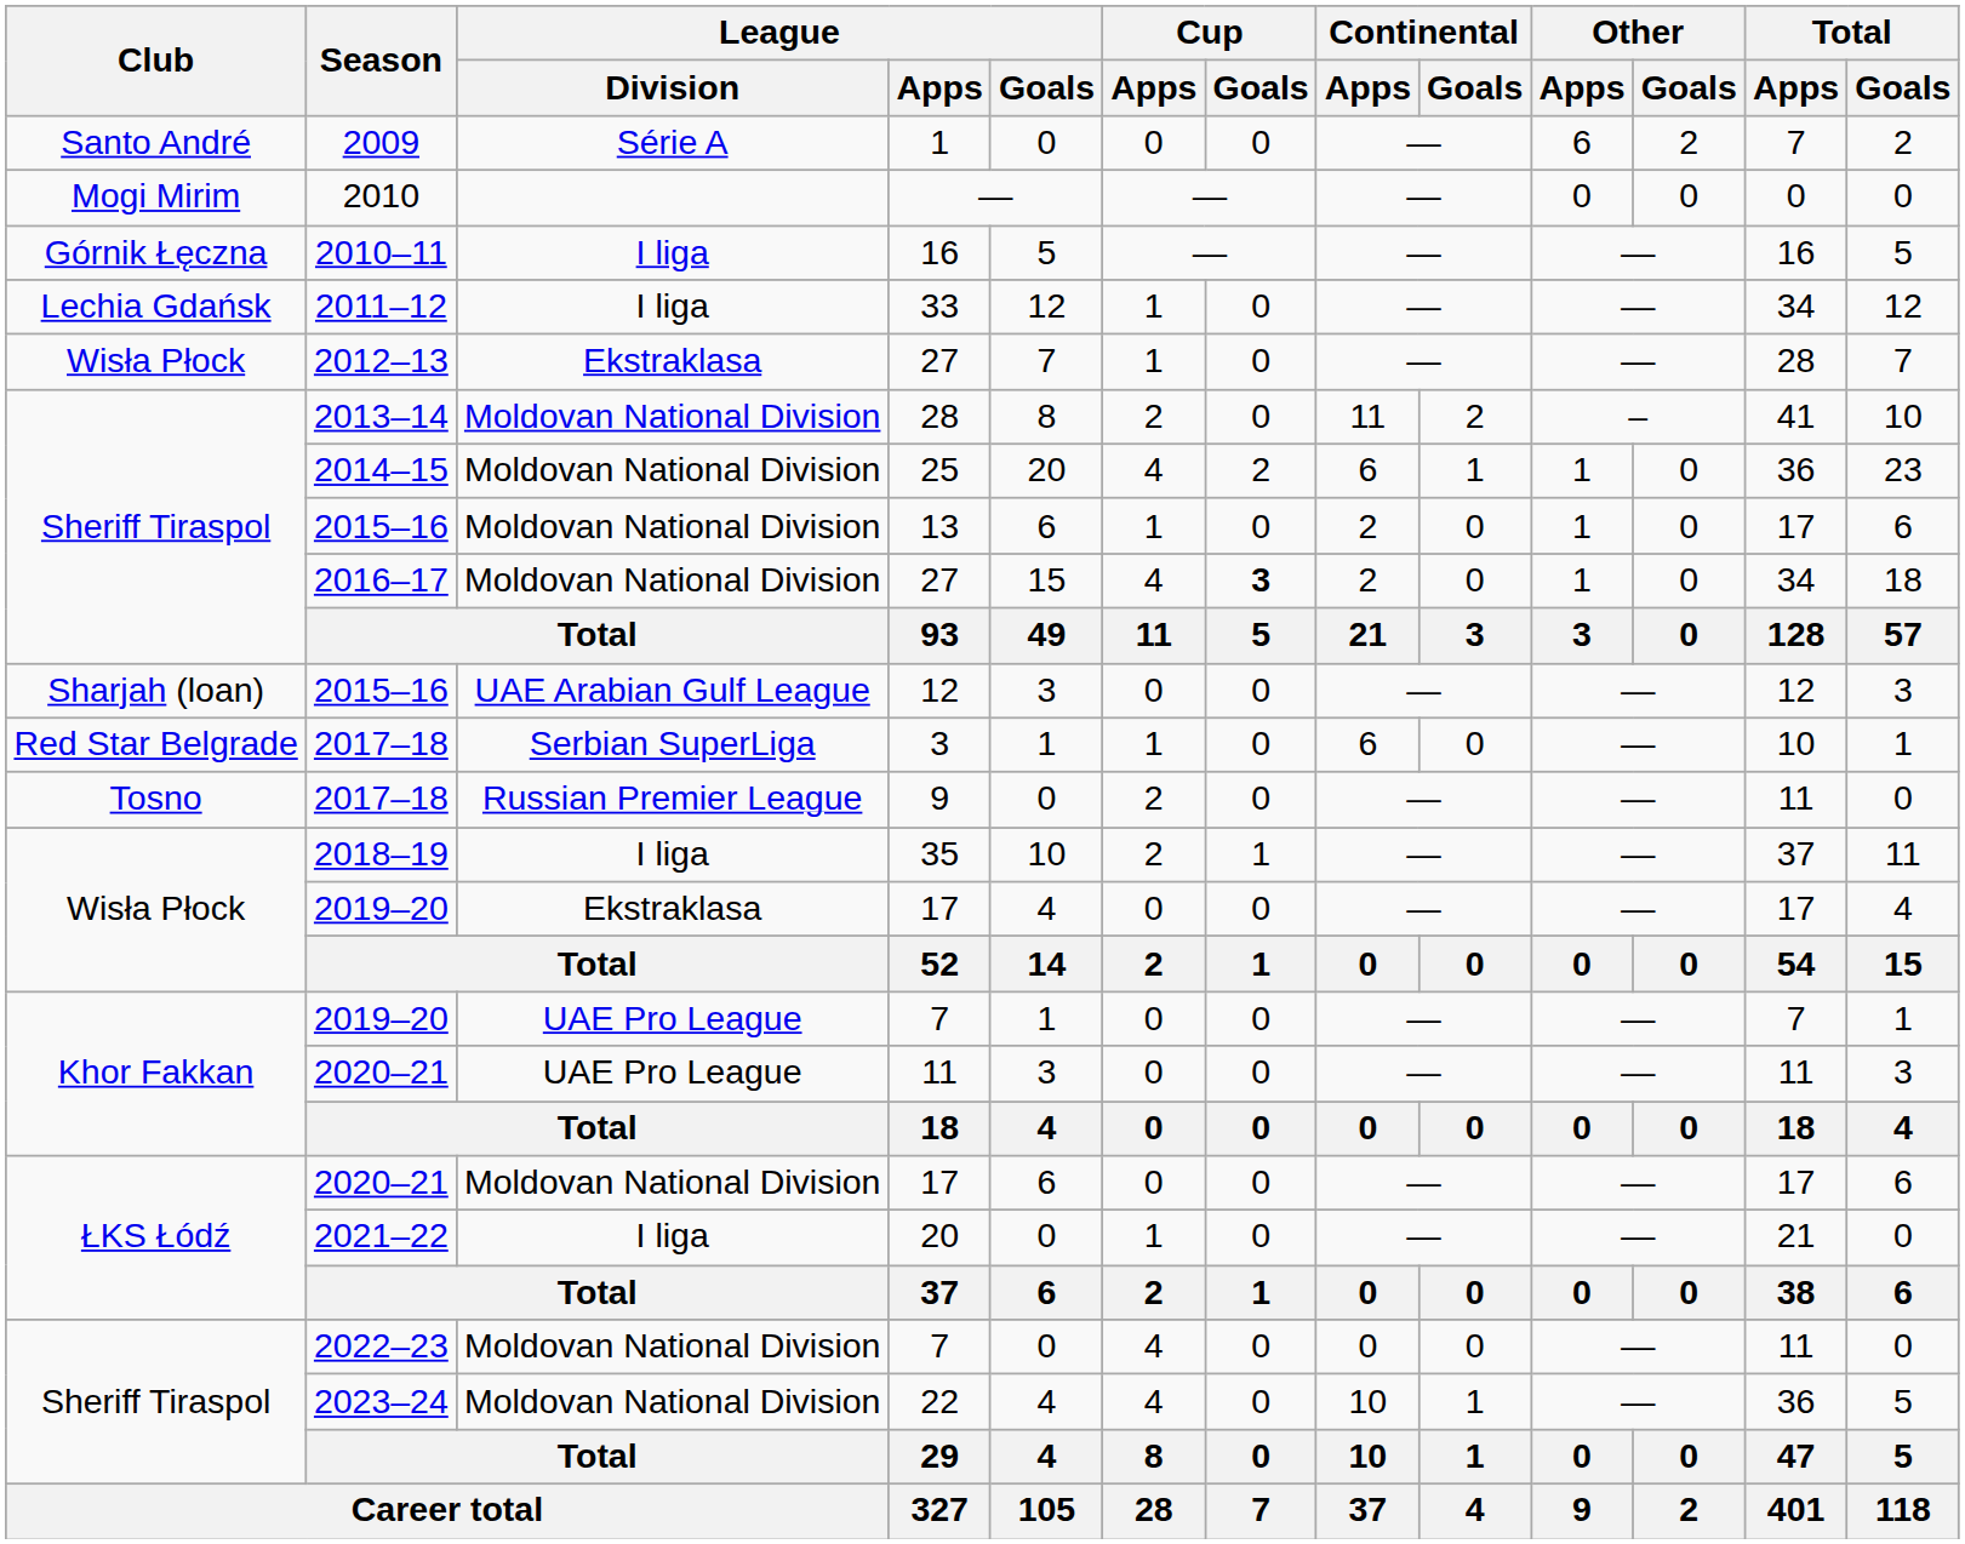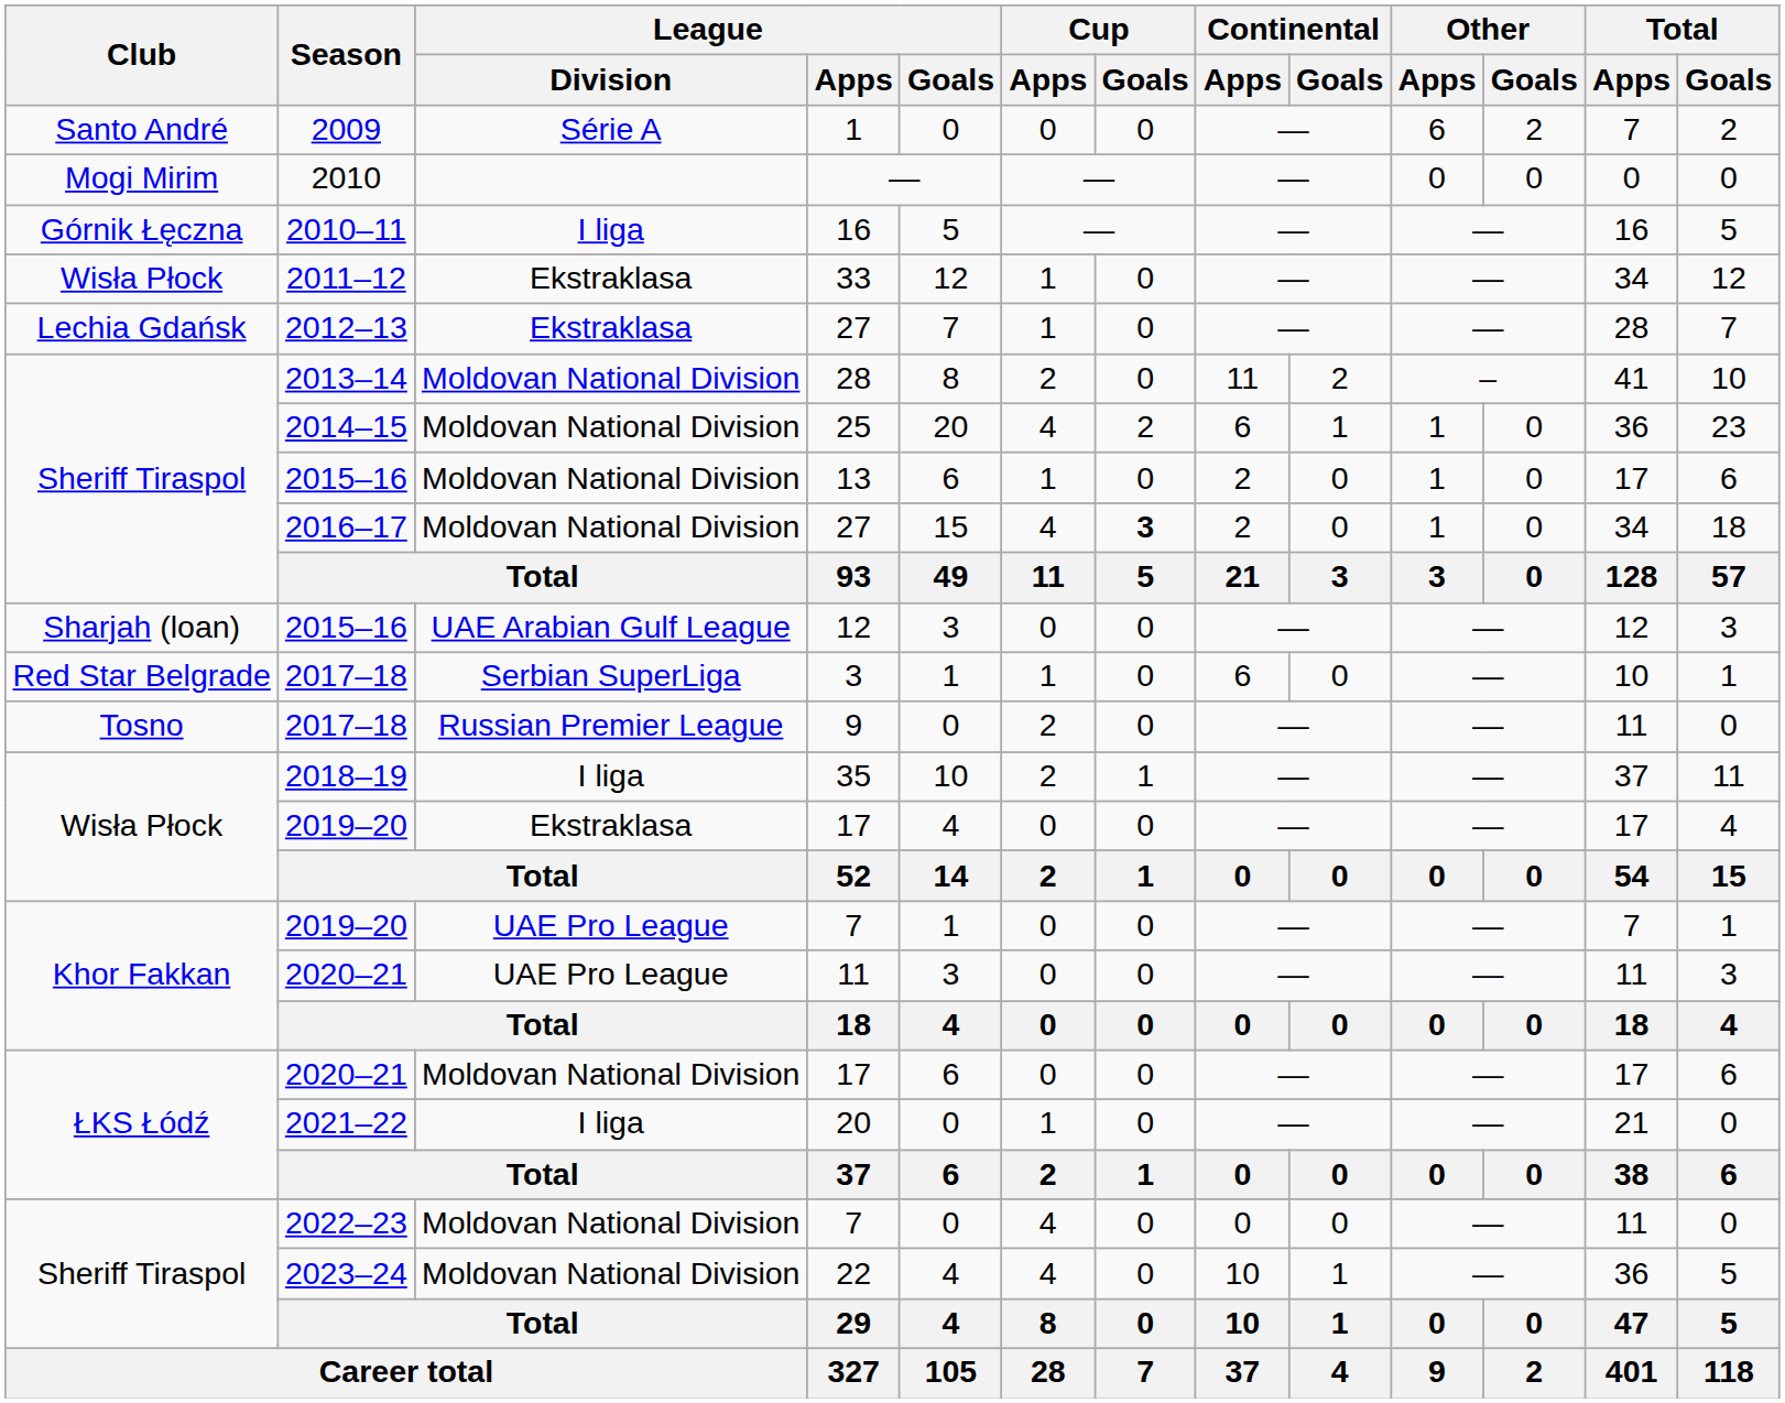 <table class="wikitable" style="text-align:center">
 <tr>
 <th rowspan="2">Club</th>
 <th rowspan="2">Season</th>
 <th colspan="3">League</th>
 <th colspan="2">Cup</th>
 <th colspan="2">Continental</th>
 <th colspan="2">Other</th>
 <th colspan="2">Total</th>
 </tr>
 <tr>
 <th>Division</th>
 <th>Apps</th>
 <th>Goals</th>
 <th>Apps</th>
 <th>Goals</th>
 <th>Apps</th>
 <th>Goals</th>
 <th>Apps</th>
 <th>Goals</th>
 <th>Apps</th>
 <th>Goals</th>
 </tr>
 <tr>
 <td><a href='#'>Santo André</a></td>
 <td><a href='#'>2009</a></td>
 <td><a href='#'>Série A</a></td>
 <td>1</td>
 <td>0</td>
 <td>0</td>
 <td>0</td>
 <td colspan="2">—</td>
 <td>6</td>
 <td>2</td>
 <td>7</td>
 <td>2</td>
 </tr>
 <tr>
 <td><a href='#'>Mogi Mirim</a></td>
 <td>2010</td>
 <td></td>
 <td colspan="2">—</td>
 <td colspan="2">—</td>
 <td colspan="2">—</td>
 <td>0</td>
 <td>0</td>
 <td>0</td>
 <td>0</td>
 </tr>
 <tr>
 <td><a href='#'>Górnik Łęczna</a></td>
 <td><a href='#'>2010–11</a></td>
 <td><a href='#'>I liga</a></td>
 <td>16</td>
 <td>5</td>
 <td colspan="2">—</td>
 <td colspan="2">—</td>
 <td colspan="2">—</td>
 <td>16</td>
 <td>5</td>
 </tr>
 <tr>
-<td><a href='#'>Lechia Gdańsk</a></td>
+<td><a href='#'>Wisła Płock</a></td>
 <td><a href='#'>2011–12</a></td>
-<td>I liga</td>
+<td>Ekstraklasa</td>
 <td>33</td>
 <td>12</td>
 <td>1</td>
 <td>0</td>
 <td colspan="2">—</td>
 <td colspan="2">—</td>
 <td>34</td>
 <td>12</td>
 </tr>
 <tr>
-<td><a href='#'>Wisła Płock</a></td>
+<td><a href='#'>Lechia Gdańsk</a></td>
 <td><a href='#'>2012–13</a></td>
 <td><a href='#'>Ekstraklasa</a></td>
 <td>27</td>
 <td>7</td>
 <td>1</td>
 <td>0</td>
 <td colspan="2">—</td>
 <td colspan="2">—</td>
 <td>28</td>
 <td>7</td>
 </tr>
 <tr>
 <td rowspan="5"><a href='#'>Sheriff Tiraspol</a></td>
 <td><a href='#'>2013–14</a></td>
 <td><a href='#'>Moldovan National Division</a></td>
 <td>28</td>
 <td>8</td>
 <td>2</td>
 <td>0</td>
 <td>11</td>
 <td>2</td>
 <td colspan="2">–</td>
 <td>41</td>
 <td>10</td>
 </tr>
 <tr>
 <td><a href='#'>2014–15</a></td>
 <td>Moldovan National Division</td>
 <td>25</td>
 <td>20</td>
 <td>4</td>
 <td>2</td>
 <td>6</td>
 <td>1</td>
 <td>1</td>
 <td>0</td>
 <td>36</td>
 <td>23</td>
 </tr>
 <tr>
 <td><a href='#'>2015–16</a></td>
 <td>Moldovan National Division</td>
 <td>13</td>
 <td>6</td>
 <td>1</td>
 <td>0</td>
 <td>2</td>
 <td>0</td>
 <td>1</td>
 <td>0</td>
 <td>17</td>
 <td>6</td>
 </tr>
 <tr>
 <td><a href='#'>2016–17</a></td>
 <td>Moldovan National Division</td>
 <td>27</td>
 <td>15</td>
 <td>4</td>
 <td><strong>3</strong></td>
 <td>2</td>
 <td>0</td>
 <td>1</td>
 <td>0</td>
 <td>34</td>
 <td>18</td>
 </tr>
 <tr>
 <th colspan="2">Total</th>
 <th>93</th>
 <th>49</th>
 <th>11</th>
 <th>5</th>
 <th>21</th>
 <th>3</th>
 <th>3</th>
 <th>0</th>
 <th>128</th>
 <th>57</th>
 </tr>
 <tr>
 <td><a href='#'>Sharjah</a> (loan)</td>
 <td><a href='#'>2015–16</a></td>
 <td><a href='#'>UAE Arabian Gulf League</a></td>
 <td>12</td>
 <td>3</td>
 <td>0</td>
 <td>0</td>
 <td colspan="2">—</td>
 <td colspan="2">—</td>
 <td>12</td>
 <td>3</td>
 </tr>
 <tr>
 <td><a href='#'>Red Star Belgrade</a></td>
 <td><a href='#'>2017–18</a></td>
 <td><a href='#'>Serbian SuperLiga</a></td>
 <td>3</td>
 <td>1</td>
 <td>1</td>
 <td>0</td>
 <td>6</td>
 <td>0</td>
 <td colspan="2">—</td>
 <td>10</td>
 <td>1</td>
 </tr>
 <tr>
 <td><a href='#'>Tosno</a></td>
 <td><a href='#'>2017–18</a></td>
 <td><a href='#'>Russian Premier League</a></td>
 <td>9</td>
 <td>0</td>
 <td>2</td>
 <td>0</td>
 <td colspan="2">—</td>
 <td colspan="2">—</td>
 <td>11</td>
 <td>0</td>
 </tr>
 <tr>
 <td rowspan="3">Wisła Płock</td>
 <td><a href='#'>2018–19</a></td>
 <td>I liga</td>
 <td>35</td>
 <td>10</td>
 <td>2</td>
 <td>1</td>
 <td colspan="2">—</td>
 <td colspan="2">—</td>
 <td>37</td>
 <td>11</td>
 </tr>
 <tr>
 <td><a href='#'>2019–20</a></td>
 <td>Ekstraklasa</td>
 <td>17</td>
 <td>4</td>
 <td>0</td>
 <td>0</td>
 <td colspan="2">—</td>
 <td colspan="2">—</td>
 <td>17</td>
 <td>4</td>
 </tr>
 <tr>
 <th colspan="2">Total</th>
 <th>52</th>
 <th>14</th>
 <th>2</th>
 <th>1</th>
 <th>0</th>
 <th>0</th>
 <th>0</th>
 <th>0</th>
 <th>54</th>
 <th>15</th>
 </tr>
 <tr>
 <td rowspan="3"><a href='#'>Khor Fakkan</a></td>
 <td><a href='#'>2019–20</a></td>
 <td><a href='#'>UAE Pro League</a></td>
 <td>7</td>
 <td>1</td>
 <td>0</td>
 <td>0</td>
 <td colspan="2">—</td>
 <td colspan="2">—</td>
 <td>7</td>
 <td>1</td>
 </tr>
 <tr>
 <td><a href='#'>2020–21</a></td>
 <td>UAE Pro League</td>
 <td>11</td>
 <td>3</td>
 <td>0</td>
 <td>0</td>
 <td colspan="2">—</td>
 <td colspan="2">—</td>
 <td>11</td>
 <td>3</td>
 </tr>
 <tr>
 <th colspan="2">Total</th>
 <th>18</th>
 <th>4</th>
 <th>0</th>
 <th>0</th>
 <th>0</th>
 <th>0</th>
 <th>0</th>
 <th>0</th>
 <th>18</th>
 <th>4</th>
 </tr>
 <tr>
 <td rowspan="3"><a href='#'>ŁKS Łódź</a></td>
 <td><a href='#'>2020–21</a></td>
 <td>Moldovan National Division</td>
 <td>17</td>
 <td>6</td>
 <td>0</td>
 <td>0</td>
 <td colspan="2">—</td>
 <td colspan="2">—</td>
 <td>17</td>
 <td>6</td>
 </tr>
 <tr>
 <td><a href='#'>2021–22</a></td>
 <td>I liga</td>
 <td>20</td>
 <td>0</td>
 <td>1</td>
 <td>0</td>
 <td colspan="2">—</td>
 <td colspan="2">—</td>
 <td>21</td>
 <td>0</td>
 </tr>
 <tr>
 <th colspan="2">Total</th>
 <th>37</th>
 <th>6</th>
 <th>2</th>
 <th>1</th>
 <th>0</th>
 <th>0</th>
 <th>0</th>
 <th>0</th>
 <th>38</th>
 <th>6</th>
 </tr>
 <tr>
 <td rowspan="3">Sheriff Tiraspol</td>
 <td><a href='#'>2022–23</a></td>
 <td>Moldovan National Division</td>
 <td>7</td>
 <td>0</td>
 <td>4</td>
 <td>0</td>
 <td>0</td>
 <td>0</td>
 <td colspan="2">—</td>
 <td>11</td>
 <td>0</td>
 </tr>
 <tr>
 <td><a href='#'>2023–24</a></td>
 <td>Moldovan National Division</td>
 <td>22</td>
 <td>4</td>
 <td>4</td>
 <td>0</td>
 <td>10</td>
 <td>1</td>
 <td colspan="2">—</td>
 <td>36</td>
 <td>5</td>
 </tr>
 <tr>
 <th colspan="2">Total</th>
 <th>29</th>
 <th>4</th>
 <th>8</th>
 <th>0</th>
 <th>10</th>
 <th>1</th>
 <th>0</th>
 <th>0</th>
 <th>47</th>
 <th>5</th>
 </tr>
 <tr>
 <th colspan="3">Career total</th>
 <th>327</th>
 <th>105</th>
 <th>28</th>
 <th>7</th>
 <th>37</th>
 <th>4</th>
 <th>9</th>
 <th>2</th>
 <th>401</th>
 <th>118</th>
 </tr>
 </table>
